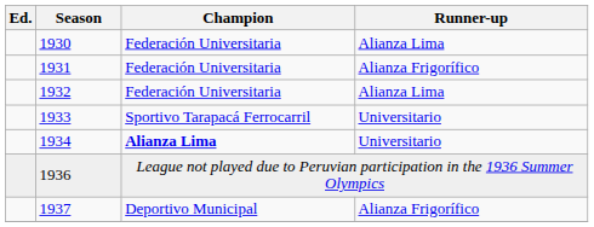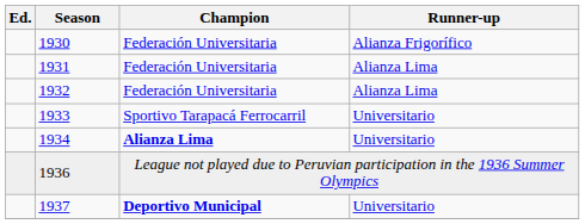 <table class="sortable wikitable">
 <tr>
 <th width=px>Ed.</th>
 <th width=80px>Season</th>
 <th width=230px>Champion</th>
 <th width=230px>Runner-up</th>
 </tr>
 <tr>
 <td></td>
 <td><a href='#'>1930</a></td>
 <td><a href='#'>Federación Universitaria</a></td>
-<td><a href='#'>Alianza Lima</a></td>
+<td><a href='#'>Alianza Frigorífico</a></td>
 </tr>
 <tr>
 <td></td>
 <td><a href='#'>1931</a></td>
 <td><a href='#'>Federación Universitaria</a></td>
-<td><a href='#'>Alianza Frigorífico</a></td>
+<td><a href='#'>Alianza Lima</a></td>
 </tr>
 <tr>
 <td></td>
 <td><a href='#'>1932</a></td>
 <td><a href='#'>Federación Universitaria</a></td>
 <td><a href='#'>Alianza Lima</a></td>
 </tr>
 <tr>
 <td></td>
 <td><a href='#'>1933</a></td>
 <td><a href='#'>Sportivo Tarapacá Ferrocarril</a></td>
 <td><a href='#'>Universitario</a></td>
 </tr>
 <tr>
 <td></td>
 <td><a href='#'>1934</a></td>
 <td><strong><a href='#'>Alianza Lima</a></strong></td>
 <td><a href='#'>Universitario</a></td>
 </tr>
 <tr bgcolor=#efefef>
 <td></td>
 <td>1936</td>
 <td colspan="2" style="text-align:center;"><em>League not played due to Peruvian participation in the <a href='#'>1936 Summer Olympics</a></em></td>
 </tr>
 <tr>
 <td></td>
 <td><a href='#'>1937</a></td>
-<td><a href='#'>Deportivo Municipal</a></td>
-<td><a href='#'>Alianza Frigorífico</a></td>
+<td><strong><a href='#'>Deportivo Municipal</a></strong></td>
+<td><a href='#'>Universitario</a></td>
 </tr>
 <tr>
 </tr>
 </table>
